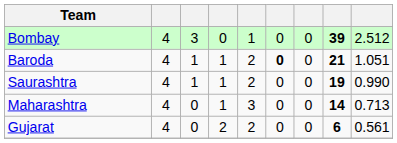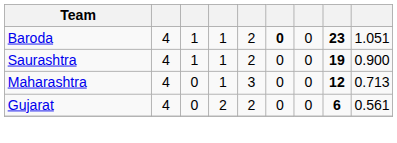 <table class="wikitable" style="text-align:center">
 <tr>
 <th style="width:160px">Team</th>
 <th style="width:25px"></th>
 <th style="width:25px"></th>
 <th style="width:25px"></th>
 <th style="width:25px"></th>
 <th style="width:25px"></th>
 <th style="width:25px"></th>
 <th style="width:25px"></th>
 <th style="width:25px;"></th>
 </tr>
-<tr style="background:#cfc;">
-<td style="text-align:left"><a href='#'>Bombay</a></td>
-<td>4</td>
-<td>3</td>
-<td>0</td>
-<td>1</td>
-<td>0</td>
-<td>0</td>
-<td><strong>39</strong></td>
-<td>2.512</td>
-</tr>
 <tr>
 <td style="text-align:left"><a href='#'>Baroda</a></td>
 <td>4</td>
 <td>1</td>
 <td>1</td>
 <td>2</td>
 <td><strong>0</strong></td>
 <td>0</td>
-<td><strong>21</strong></td>
+<td><strong>23</strong></td>
 <td>1.051</td>
 </tr>
 <tr>
 <td style="text-align:left"><a href='#'>Saurashtra</a></td>
 <td>4</td>
 <td>1</td>
 <td>1</td>
 <td>2</td>
 <td>0</td>
 <td>0</td>
 <td><strong>19</strong></td>
-<td>0.990</td>
+<td>0.900</td>
 </tr>
 <tr>
 <td style="text-align:left"><a href='#'>Maharashtra</a></td>
 <td>4</td>
 <td>0</td>
 <td>1</td>
 <td>3</td>
 <td>0</td>
 <td>0</td>
-<td><strong>14</strong></td>
+<td><strong>12</strong></td>
 <td>0.713</td>
 </tr>
 <tr>
 <td style="text-align:left"><a href='#'>Gujarat</a></td>
 <td>4</td>
 <td>0</td>
 <td>2</td>
 <td>2</td>
 <td>0</td>
 <td>0</td>
 <td><strong>6</strong></td>
 <td>0.561</td>
 </tr>
 <tr>
 </tr>
 </table>
